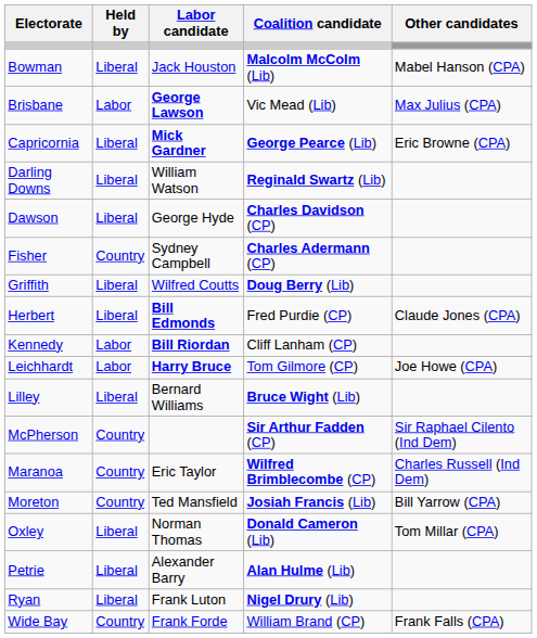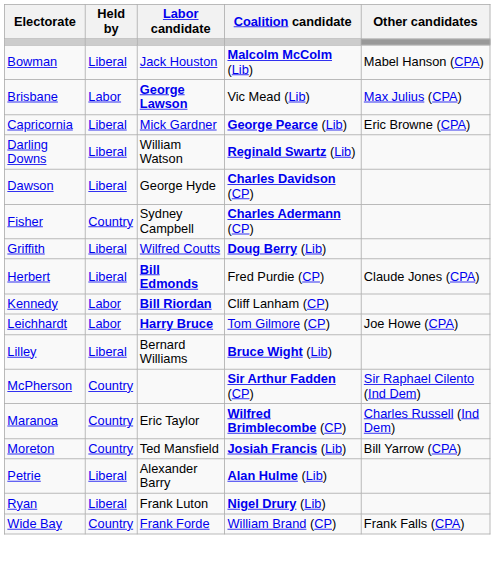 <table class="wikitable">
 <tr>
 <th>Electorate</th>
 <th>Held by</th>
 <th><a href='#'>Labor</a> candidate</th>
 <th><a href='#'>Coalition</a> candidate</th>
 <th>Other candidates</th>
 </tr>
 <tr bgcolor="#cccccc">
 <td></td>
 <td></td>
 <td></td>
 <td></td>
 <td bgcolor="#999999"></td>
 </tr>
 <tr>
 <td><a href='#'>Bowman</a></td>
 <td><a href='#'>Liberal</a></td>
 <td><a href='#'>Jack Houston</a></td>
 <td><strong><a href='#'>Malcolm McColm</a></strong> (<a href='#'>Lib</a>)</td>
 <td>Mabel Hanson (<a href='#'>CPA</a>)</td>
 </tr>
 <tr>
 <td><a href='#'>Brisbane</a></td>
 <td><a href='#'>Labor</a></td>
 <td><strong><a href='#'>George Lawson</a></strong></td>
 <td>Vic Mead (<a href='#'>Lib</a>)</td>
 <td><a href='#'>Max Julius</a> (<a href='#'>CPA</a>)</td>
 </tr>
 <tr>
 <td><a href='#'>Capricornia</a></td>
 <td><a href='#'>Liberal</a></td>
-<td><strong><a href='#'>Mick Gardner</a></strong></td>
+<td><a href='#'>Mick Gardner</a></td>
 <td><strong><a href='#'>George Pearce</a></strong> (<a href='#'>Lib</a>)</td>
 <td>Eric Browne (<a href='#'>CPA</a>)</td>
 </tr>
 <tr>
 <td><a href='#'>Darling Downs</a></td>
 <td><a href='#'>Liberal</a></td>
 <td>William Watson</td>
 <td><strong><a href='#'>Reginald Swartz</a></strong> (<a href='#'>Lib</a>)</td>
 <td></td>
 </tr>
 <tr>
 <td><a href='#'>Dawson</a></td>
 <td><a href='#'>Liberal</a></td>
 <td>George Hyde</td>
 <td><strong><a href='#'>Charles Davidson</a></strong> (<a href='#'>CP</a>)</td>
 <td></td>
 </tr>
 <tr>
 <td><a href='#'>Fisher</a></td>
 <td><a href='#'>Country</a></td>
 <td>Sydney Campbell</td>
 <td><strong><a href='#'>Charles Adermann</a></strong> (<a href='#'>CP</a>)</td>
 <td></td>
 </tr>
 <tr>
 <td><a href='#'>Griffith</a></td>
 <td><a href='#'>Liberal</a></td>
 <td><a href='#'>Wilfred Coutts</a></td>
 <td><strong><a href='#'>Doug Berry</a></strong> (<a href='#'>Lib</a>)</td>
 <td></td>
 </tr>
 <tr>
 <td><a href='#'>Herbert</a></td>
 <td><a href='#'>Liberal</a></td>
 <td><strong><a href='#'>Bill Edmonds</a></strong></td>
 <td>Fred Purdie (<a href='#'>CP</a>)</td>
 <td>Claude Jones (<a href='#'>CPA</a>)</td>
 </tr>
 <tr>
 <td><a href='#'>Kennedy</a></td>
 <td><a href='#'>Labor</a></td>
 <td><strong><a href='#'>Bill Riordan</a></strong></td>
 <td>Cliff Lanham (<a href='#'>CP</a>)</td>
 <td></td>
 </tr>
 <tr>
 <td><a href='#'>Leichhardt</a></td>
 <td><a href='#'>Labor</a></td>
 <td><strong><a href='#'>Harry Bruce</a></strong></td>
 <td><a href='#'>Tom Gilmore</a> (<a href='#'>CP</a>)</td>
 <td>Joe Howe (<a href='#'>CPA</a>)</td>
 </tr>
 <tr>
 <td><a href='#'>Lilley</a></td>
 <td><a href='#'>Liberal</a></td>
 <td>Bernard Williams</td>
 <td><strong><a href='#'>Bruce Wight</a></strong> (<a href='#'>Lib</a>)</td>
 <td></td>
 </tr>
 <tr>
 <td><a href='#'>McPherson</a></td>
 <td><a href='#'>Country</a></td>
 <td></td>
 <td><strong><a href='#'>Sir Arthur Fadden</a></strong> (<a href='#'>CP</a>)</td>
 <td><a href='#'>Sir Raphael Cilento</a> (<a href='#'>Ind Dem</a>)</td>
 </tr>
 <tr>
 <td><a href='#'>Maranoa</a></td>
 <td><a href='#'>Country</a></td>
 <td>Eric Taylor</td>
 <td><strong><a href='#'>Wilfred Brimblecombe</a></strong> (<a href='#'>CP</a>)</td>
 <td><a href='#'>Charles Russell</a> (<a href='#'>Ind Dem</a>)</td>
 </tr>
 <tr>
 <td><a href='#'>Moreton</a></td>
 <td><a href='#'>Country</a></td>
 <td>Ted Mansfield</td>
 <td><strong><a href='#'>Josiah Francis</a></strong> (<a href='#'>Lib</a>)</td>
 <td>Bill Yarrow (<a href='#'>CPA</a>)</td>
 </tr>
 <tr>
-<td><a href='#'>Oxley</a></td>
-<td><a href='#'>Liberal</a></td>
-<td>Norman Thomas</td>
-<td><strong><a href='#'>Donald Cameron</a></strong> (<a href='#'>Lib</a>)</td>
-<td>Tom Millar (<a href='#'>CPA</a>)</td>
-</tr>
-<tr>
 <td><a href='#'>Petrie</a></td>
 <td><a href='#'>Liberal</a></td>
 <td>Alexander Barry</td>
 <td><strong><a href='#'>Alan Hulme</a></strong> (<a href='#'>Lib</a>)</td>
 <td></td>
 </tr>
 <tr>
 <td><a href='#'>Ryan</a></td>
 <td><a href='#'>Liberal</a></td>
 <td>Frank Luton</td>
 <td><strong><a href='#'>Nigel Drury</a></strong> (<a href='#'>Lib</a>)</td>
 <td></td>
 </tr>
 <tr>
 <td><a href='#'>Wide Bay</a></td>
 <td><a href='#'>Country</a></td>
 <td><a href='#'>Frank Forde</a></td>
 <td><a href='#'>William Brand</a> (<a href='#'>CP</a>)</td>
 <td>Frank Falls (<a href='#'>CPA</a>)</td>
 </tr>
 </table>
